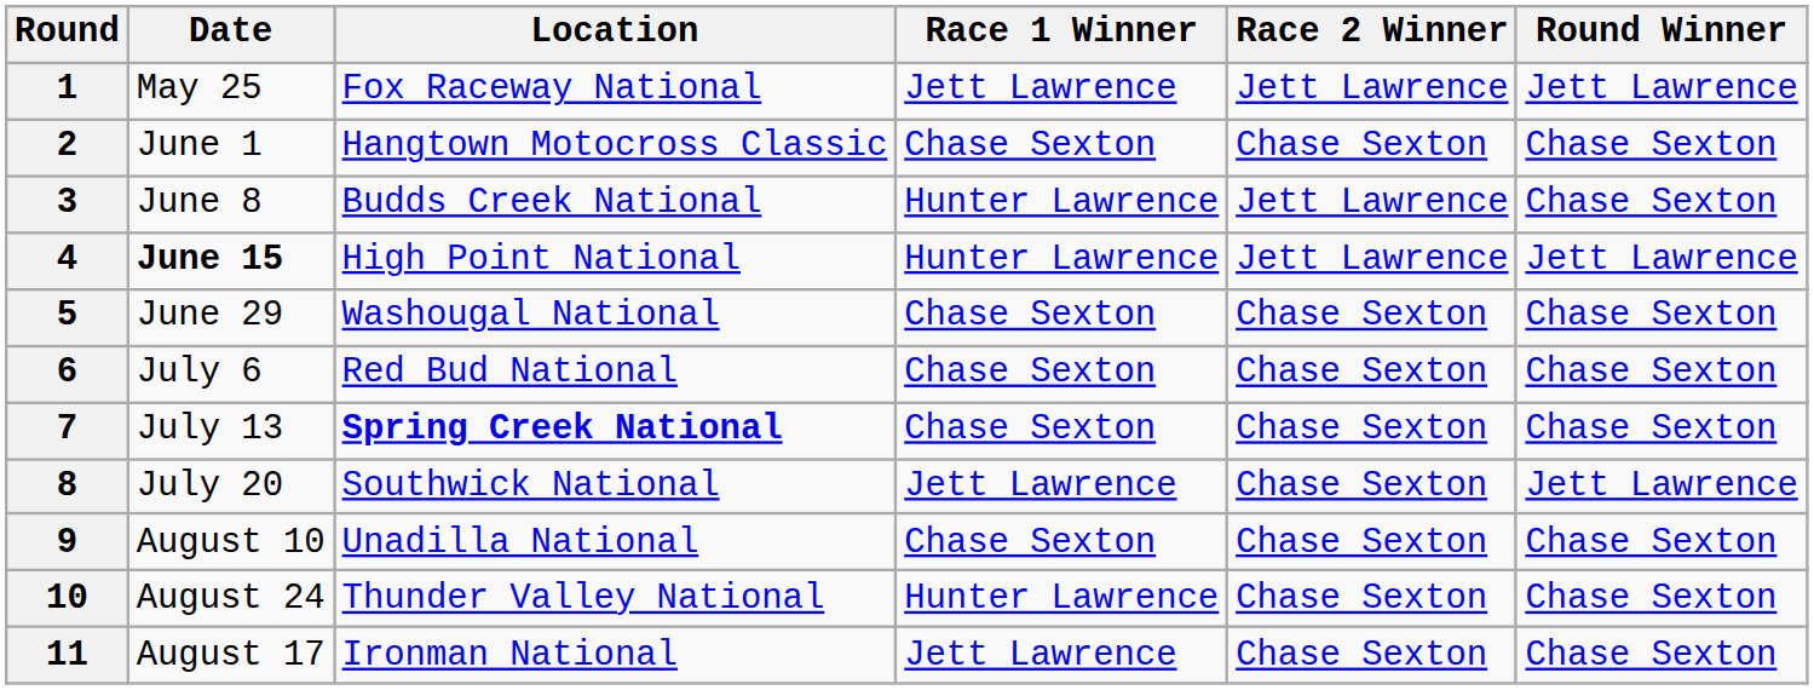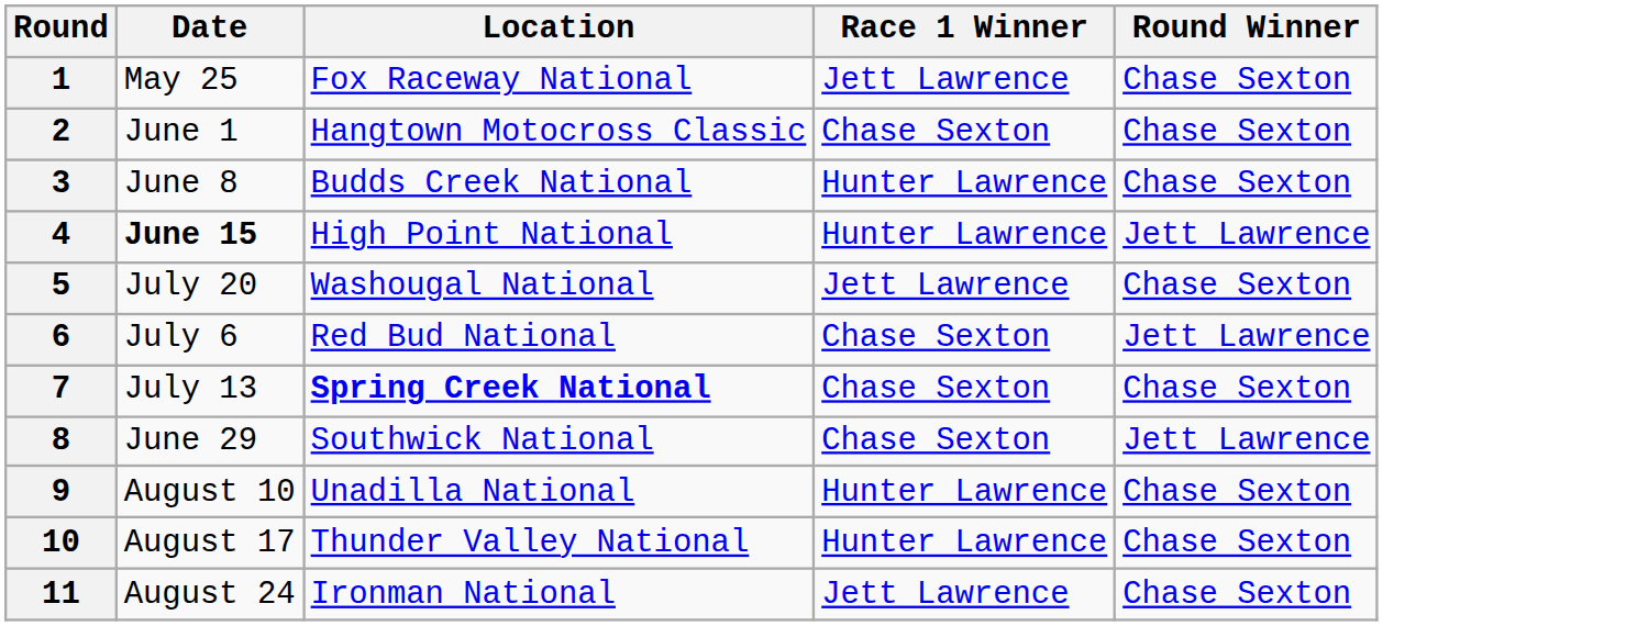 <table class="wikitable" style="font-size: 95%;">
 <tr>
 <th align=center>Round</th>
 <th align=center>Date</th>
 <th align=center>Location</th>
 <th align=center>Race 1 Winner</th>
-<th align=center>Race 2 Winner</th>
 <th align=center>Round Winner</th>
 </tr>
 <tr>
 <th>1</th>
 <td>May 25</td>
 <td> <a href='#'>Fox Raceway National</a></td>
 <td> <a href='#'>Jett Lawrence</a></td>
-<td> <a href='#'>Jett Lawrence</a></td>
-<td> <a href='#'>Jett Lawrence</a></td>
+<td> <a href='#'>Chase Sexton</a></td>
 </tr>
 <tr>
 <th>2</th>
 <td>June 1</td>
 <td> <a href='#'>Hangtown Motocross Classic</a></td>
-<td> <a href='#'>Chase Sexton</a></td>
 <td> <a href='#'>Chase Sexton</a></td>
 <td> <a href='#'>Chase Sexton</a></td>
 </tr>
 <tr>
 <th>3</th>
 <td>June 8</td>
 <td> <a href='#'>Budds Creek National</a></td>
 <td> <a href='#'>Hunter Lawrence</a></td>
-<td> <a href='#'>Jett Lawrence</a></td>
 <td> <a href='#'>Chase Sexton</a></td>
 </tr>
 <tr>
 <th>4</th>
 <td><strong>June 15</strong></td>
 <td> <a href='#'>High Point National</a></td>
 <td> <a href='#'>Hunter Lawrence</a></td>
 <td> <a href='#'>Jett Lawrence</a></td>
-<td> <a href='#'>Jett Lawrence</a></td>
 </tr>
 <tr>
 <th>5</th>
-<td>June 29</td>
+<td>July 20</td>
 <td> <a href='#'>Washougal National</a></td>
-<td> <a href='#'>Chase Sexton</a></td>
-<td> <a href='#'>Chase Sexton</a></td>
+<td> <a href='#'>Jett Lawrence</a></td>
 <td> <a href='#'>Chase Sexton</a></td>
 </tr>
 <tr>
 <th>6</th>
 <td>July 6</td>
 <td> <a href='#'>Red Bud National</a></td>
 <td> <a href='#'>Chase Sexton</a></td>
-<td> <a href='#'>Chase Sexton</a></td>
-<td> <a href='#'>Chase Sexton</a></td>
+<td> <a href='#'>Jett Lawrence</a></td>
 </tr>
 <tr>
 <th>7</th>
 <td>July 13</td>
 <td><strong> <a href='#'>Spring Creek National</a></strong></td>
 <td> <a href='#'>Chase Sexton</a></td>
 <td> <a href='#'>Chase Sexton</a></td>
-<td> <a href='#'>Chase Sexton</a></td>
 </tr>
 <tr>
 <th>8</th>
-<td>July 20</td>
+<td>June 29</td>
 <td> <a href='#'>Southwick National</a></td>
-<td> <a href='#'>Jett Lawrence</a></td>
 <td> <a href='#'>Chase Sexton</a></td>
 <td> <a href='#'>Jett Lawrence</a></td>
 </tr>
 <tr>
 <th>9</th>
 <td>August 10</td>
 <td> <a href='#'>Unadilla National</a></td>
-<td> <a href='#'>Chase Sexton</a></td>
-<td> <a href='#'>Chase Sexton</a></td>
+<td> <a href='#'>Hunter Lawrence</a></td>
 <td> <a href='#'>Chase Sexton</a></td>
 </tr>
 <tr>
 <th>10</th>
-<td>August 24</td>
+<td>August 17</td>
 <td> <a href='#'>Thunder Valley National</a></td>
 <td> <a href='#'>Hunter Lawrence</a></td>
-<td> <a href='#'>Chase Sexton</a></td>
 <td> <a href='#'>Chase Sexton</a></td>
 </tr>
 <tr>
 <th>11</th>
-<td>August 17</td>
+<td>August 24</td>
 <td> <a href='#'>Ironman National</a></td>
 <td> <a href='#'>Jett Lawrence</a></td>
 <td> <a href='#'>Chase Sexton</a></td>
-<td> <a href='#'>Chase Sexton</a></td>
 </tr>
 </table>
